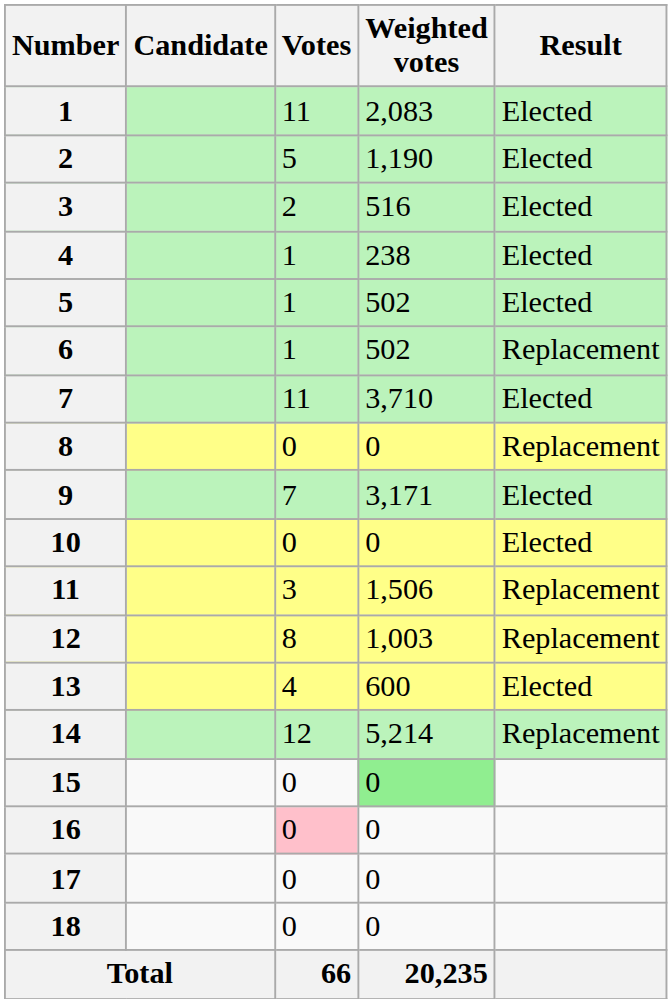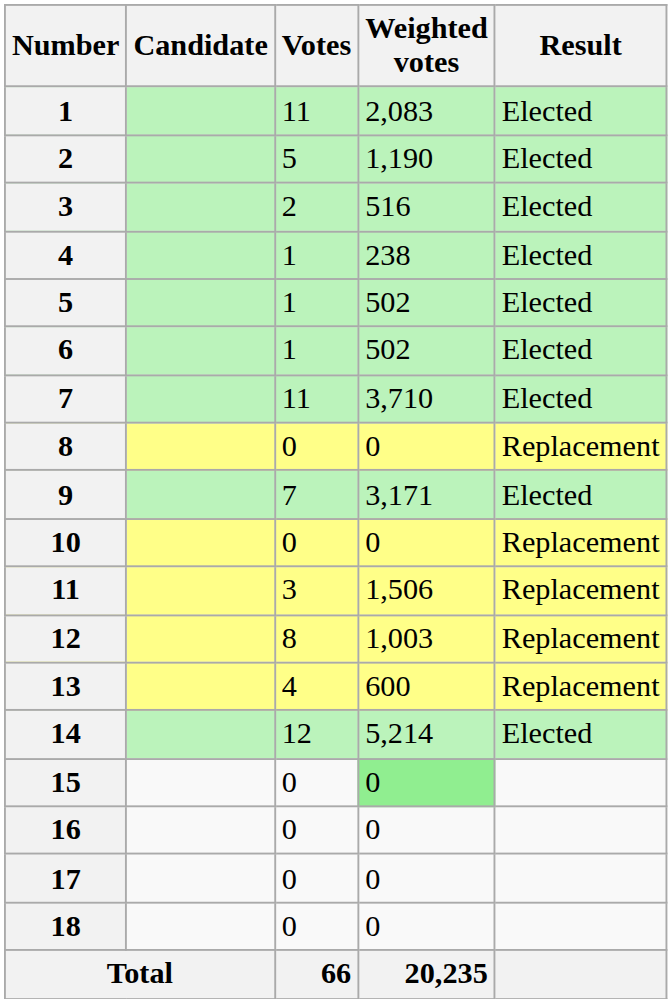 <table class="wikitable sortable col3right col4right">
 <tr>
 <th scope="col">Number</th>
 <th scope="col">Candidate</th>
 <th scope="col">Votes</th>
 <th scope="col">Weighted<br>votes</th>
 <th scope="col">Result</th>
 </tr>
 <tr bgcolor=bbf3bb>
 <th scope="row">1</th>
 <td></td>
 <td>11</td>
 <td>2,083</td>
 <td>Elected</td>
 </tr>
 <tr bgcolor=bbf3bb>
 <th scope="row">2</th>
 <td></td>
 <td>5</td>
 <td>1,190</td>
 <td>Elected</td>
 </tr>
 <tr bgcolor=bbf3bb>
 <th scope="row">3</th>
 <td></td>
 <td>2</td>
 <td>516</td>
 <td>Elected</td>
 </tr>
 <tr bgcolor=bbf3bb>
 <th scope="row">4</th>
 <td></td>
 <td>1</td>
 <td>238</td>
 <td>Elected</td>
 </tr>
 <tr bgcolor=bbf3bb>
 <th scope="row">5</th>
 <td></td>
 <td>1</td>
 <td>502</td>
 <td>Elected</td>
 </tr>
 <tr bgcolor=bbf3bb>
 <th scope="row">6</th>
 <td></td>
 <td>1</td>
 <td>502</td>
-<td>Replacement</td>
+<td>Elected</td>
 </tr>
 <tr bgcolor=bbf3bb>
 <th scope="row">7</th>
 <td></td>
 <td>11</td>
 <td>3,710</td>
 <td>Elected</td>
 </tr>
 <tr bgcolor=#FF8>
 <th scope="row">8</th>
 <td></td>
 <td>0</td>
 <td>0</td>
 <td>Replacement</td>
 </tr>
 <tr bgcolor=bbf3bb>
 <th scope="row">9</th>
 <td></td>
 <td>7</td>
 <td>3,171</td>
 <td>Elected</td>
 </tr>
 <tr bgcolor=#FF8>
 <th scope="row">10</th>
 <td></td>
 <td>0</td>
 <td>0</td>
-<td>Elected</td>
+<td>Replacement</td>
 </tr>
 <tr bgcolor=#FF8>
 <th scope="row">11</th>
 <td></td>
 <td>3</td>
 <td>1,506</td>
 <td>Replacement</td>
 </tr>
 <tr bgcolor=#FF8>
 <th scope="row">12</th>
 <td></td>
 <td>8</td>
 <td>1,003</td>
 <td>Replacement</td>
 </tr>
 <tr bgcolor=#FF8>
 <th scope="row">13</th>
 <td></td>
 <td>4</td>
 <td>600</td>
-<td>Elected</td>
+<td>Replacement</td>
 </tr>
 <tr bgcolor=bbf3bb>
 <th scope="row">14</th>
 <td></td>
 <td>12</td>
 <td>5,214</td>
-<td>Replacement</td>
+<td>Elected</td>
 </tr>
 <tr>
 <th scope="row">15</th>
 <td></td>
 <td>0</td>
 <td style="background: lightgreen;">0</td>
 <td></td>
 </tr>
 <tr>
 <th scope="row">16</th>
 <td></td>
-<td style="background: pink;">0</td>
+<td>0</td>
 <td>0</td>
 <td></td>
 </tr>
 <tr>
 <th scope="row">17</th>
 <td></td>
 <td>0</td>
 <td>0</td>
 <td></td>
 </tr>
 <tr>
 <th scope="row">18</th>
 <td></td>
 <td>0</td>
 <td>0</td>
 <td></td>
 </tr>
 <tr class=sortbottom>
 <th scope="row" colspan="2">Total</th>
 <th style="text-align:right">66</th>
 <th style="text-align:right">20,235</th>
 <th></th>
 </tr>
 </table>
